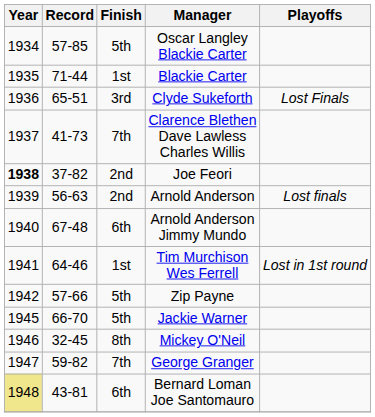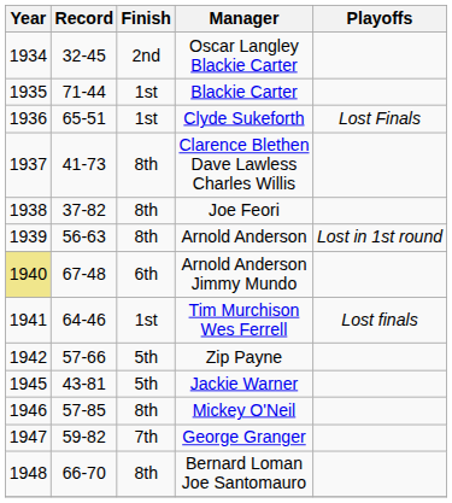 <table class="wikitable">
 <tr>
 <th>Year</th>
 <th>Record</th>
 <th>Finish</th>
 <th>Manager</th>
 <th>Playoffs</th>
 </tr>
 <tr align=center>
 <td>1934</td>
-<td>57-85</td>
-<td>5th</td>
+<td>32-45</td>
+<td>2nd</td>
 <td>Oscar Langley<br><a href='#'>Blackie Carter</a></td>
 <td></td>
 </tr>
 <tr align=center>
 <td>1935</td>
 <td>71-44</td>
 <td>1st</td>
 <td><a href='#'>Blackie Carter</a></td>
 <td></td>
 </tr>
 <tr align=center>
 <td>1936</td>
 <td>65-51</td>
-<td>3rd</td>
+<td>1st</td>
 <td><a href='#'>Clyde Sukeforth</a></td>
 <td><em>Lost Finals</em></td>
 </tr>
 <tr align=center>
 <td>1937</td>
 <td>41-73</td>
-<td>7th</td>
+<td>8th</td>
 <td><a href='#'>Clarence Blethen</a><br>Dave Lawless<br>Charles Willis</td>
 <td></td>
 </tr>
 <tr align=center>
-<td><strong>1938</strong></td>
+<td>1938</td>
 <td>37-82</td>
-<td>2nd</td>
+<td>8th</td>
 <td>Joe Feori</td>
 <td></td>
 </tr>
 <tr align=center>
 <td>1939</td>
 <td>56-63</td>
-<td>2nd</td>
+<td>8th</td>
 <td>Arnold Anderson</td>
-<td><em>Lost finals</em></td>
+<td><em>Lost in 1st round</em></td>
 </tr>
 <tr align=center>
-<td>1940</td>
+<td style="background: khaki;">1940</td>
 <td>67-48</td>
 <td>6th</td>
 <td>Arnold Anderson <br>Jimmy Mundo</td>
 <td></td>
 </tr>
 <tr align=center>
 <td>1941</td>
 <td>64-46</td>
 <td>1st</td>
 <td><a href='#'>Tim Murchison</a><br><a href='#'>Wes Ferrell</a></td>
-<td><em>Lost in 1st round</em></td>
+<td><em>Lost finals</em></td>
 </tr>
 <tr align=center>
 <td>1942</td>
 <td>57-66</td>
 <td>5th</td>
 <td>Zip Payne</td>
 <td></td>
 </tr>
 <tr align=center>
 <td>1945</td>
-<td>66-70</td>
+<td>43-81</td>
 <td>5th</td>
 <td><a href='#'>Jackie Warner</a></td>
 <td></td>
 </tr>
 <tr align=center>
 <td>1946</td>
-<td>32-45</td>
+<td>57-85</td>
 <td>8th</td>
 <td><a href='#'>Mickey O'Neil</a></td>
 <td></td>
 </tr>
 <tr align=center>
 <td>1947</td>
 <td>59-82</td>
 <td>7th</td>
 <td><a href='#'>George Granger</a></td>
 <td></td>
 </tr>
 <tr align=center>
-<td style="background: khaki;">1948</td>
-<td>43-81</td>
-<td>6th</td>
+<td>1948</td>
+<td>66-70</td>
+<td>8th</td>
 <td>Bernard Loman<br>Joe Santomauro</td>
 <td></td>
 </tr>
 <tr align=center>
 </tr>
 </table>
